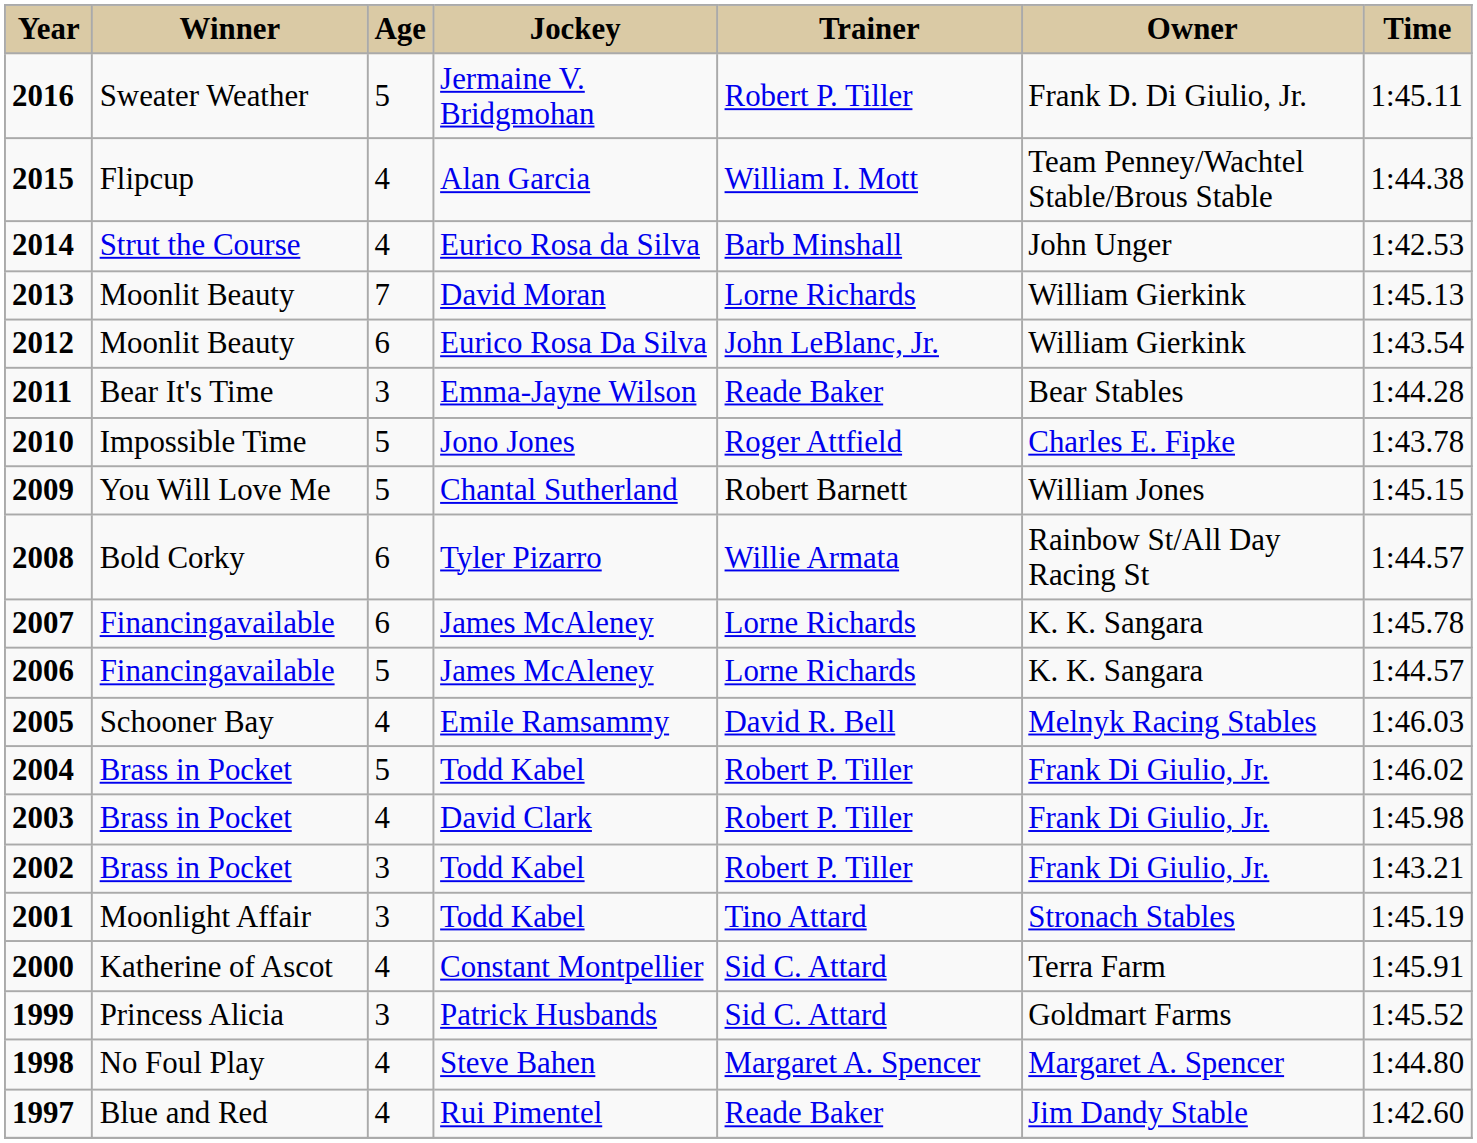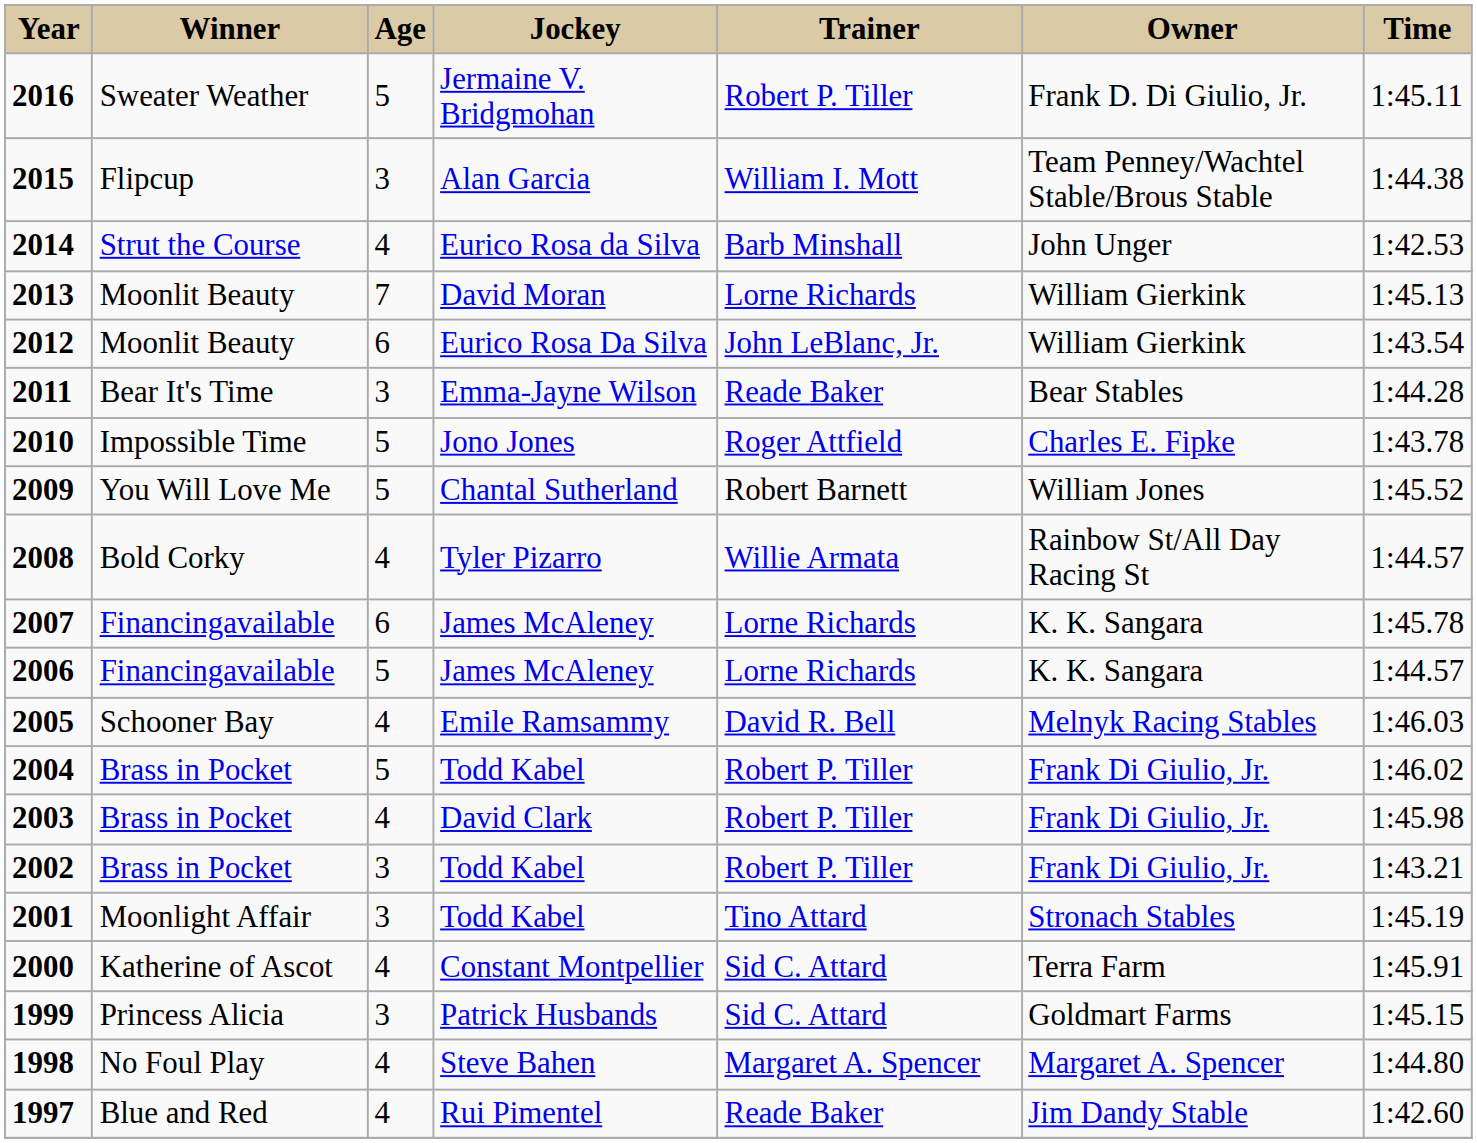 <table class="wikitable sortable">
 <tr>
 <th style="background-color:#DACAA5; width:38px">Year <br></th>
 <th style="background-color:#DACAA5; width:135px">Winner <br></th>
 <th style="background-color:#DACAA5">Age<br></th>
 <th style="background-color:#DACAA5; width:140px">Jockey <br></th>
 <th style="background-color:#DACAA5; width:150px">Trainer <br></th>
 <th style="background-color:#DACAA5; width:170px">Owner <br></th>
 <th style="background-color:#DACAA5">Time</th>
 </tr>
 <tr>
 <td><strong>2016</strong></td>
 <td>Sweater Weather</td>
 <td>5</td>
 <td><a href='#'>Jermaine V. Bridgmohan</a></td>
 <td><a href='#'>Robert P. Tiller</a></td>
 <td>Frank D. Di Giulio, Jr.</td>
 <td>1:45.11</td>
 </tr>
 <tr>
 <td><strong>2015</strong></td>
 <td>Flipcup</td>
-<td>4</td>
+<td>3</td>
 <td><a href='#'>Alan Garcia</a></td>
 <td><a href='#'>William I. Mott</a></td>
 <td>Team Penney/Wachtel Stable/Brous Stable</td>
 <td>1:44.38</td>
 </tr>
 <tr>
 <td><strong>2014</strong></td>
 <td><a href='#'>Strut the Course</a></td>
 <td>4</td>
 <td><a href='#'>Eurico Rosa da Silva</a></td>
 <td><a href='#'>Barb Minshall</a></td>
 <td>John Unger</td>
 <td>1:42.53</td>
 </tr>
 <tr>
 <td><strong>2013</strong></td>
 <td>Moonlit Beauty</td>
 <td>7</td>
 <td><a href='#'>David Moran</a></td>
 <td><a href='#'>Lorne Richards</a></td>
 <td>William Gierkink</td>
 <td>1:45.13</td>
 </tr>
 <tr>
 <td><strong>2012</strong></td>
 <td>Moonlit Beauty</td>
 <td>6</td>
 <td><a href='#'>Eurico Rosa Da Silva</a></td>
 <td><a href='#'>John LeBlanc, Jr.</a></td>
 <td>William Gierkink</td>
 <td>1:43.54</td>
 </tr>
 <tr>
 <td><strong>2011</strong></td>
 <td>Bear It's Time</td>
 <td>3</td>
 <td><a href='#'>Emma-Jayne Wilson</a></td>
 <td><a href='#'>Reade Baker</a></td>
 <td>Bear Stables</td>
 <td>1:44.28</td>
 </tr>
 <tr>
 <td><strong>2010</strong></td>
 <td>Impossible Time</td>
 <td>5</td>
 <td><a href='#'>Jono Jones</a></td>
 <td><a href='#'>Roger Attfield</a></td>
 <td><a href='#'>Charles E. Fipke</a></td>
 <td>1:43.78</td>
 </tr>
 <tr>
 <td><strong>2009</strong></td>
 <td>You Will Love Me</td>
 <td>5</td>
 <td><a href='#'>Chantal Sutherland</a></td>
 <td>Robert Barnett</td>
 <td>William Jones</td>
-<td>1:45.15</td>
+<td>1:45.52</td>
 </tr>
 <tr>
 <td><strong>2008</strong></td>
 <td>Bold Corky</td>
-<td>6</td>
+<td>4</td>
 <td><a href='#'>Tyler Pizarro</a></td>
 <td><a href='#'>Willie Armata</a></td>
 <td>Rainbow St/All Day Racing St</td>
 <td>1:44.57</td>
 </tr>
 <tr>
 <td><strong>2007</strong></td>
 <td><a href='#'>Financingavailable</a></td>
 <td>6</td>
 <td><a href='#'>James McAleney</a></td>
 <td><a href='#'>Lorne Richards</a></td>
 <td>K. K. Sangara</td>
 <td>1:45.78</td>
 </tr>
 <tr>
 <td><strong>2006</strong></td>
 <td><a href='#'>Financingavailable</a></td>
 <td>5</td>
 <td><a href='#'>James McAleney</a></td>
 <td><a href='#'>Lorne Richards</a></td>
 <td>K. K. Sangara</td>
 <td>1:44.57</td>
 </tr>
 <tr>
 <td><strong>2005</strong></td>
 <td>Schooner Bay</td>
 <td>4</td>
 <td><a href='#'>Emile Ramsammy</a></td>
 <td><a href='#'>David R. Bell</a></td>
 <td><a href='#'>Melnyk Racing Stables</a></td>
 <td>1:46.03</td>
 </tr>
 <tr>
 <td><strong>2004</strong></td>
 <td><a href='#'>Brass in Pocket</a></td>
 <td>5</td>
 <td><a href='#'>Todd Kabel</a></td>
 <td><a href='#'>Robert P. Tiller</a></td>
 <td><a href='#'>Frank Di Giulio, Jr.</a></td>
 <td>1:46.02</td>
 </tr>
 <tr>
 <td><strong>2003</strong></td>
 <td><a href='#'>Brass in Pocket</a></td>
 <td>4</td>
 <td><a href='#'>David Clark</a></td>
 <td><a href='#'>Robert P. Tiller</a></td>
 <td><a href='#'>Frank Di Giulio, Jr.</a></td>
 <td>1:45.98</td>
 </tr>
 <tr>
 <td><strong>2002</strong></td>
 <td><a href='#'>Brass in Pocket</a></td>
 <td>3</td>
 <td><a href='#'>Todd Kabel</a></td>
 <td><a href='#'>Robert P. Tiller</a></td>
 <td><a href='#'>Frank Di Giulio, Jr.</a></td>
 <td>1:43.21</td>
 </tr>
 <tr>
 <td><strong>2001</strong></td>
 <td>Moonlight Affair</td>
 <td>3</td>
 <td><a href='#'>Todd Kabel</a></td>
 <td><a href='#'>Tino Attard</a></td>
 <td><a href='#'>Stronach Stables</a></td>
 <td>1:45.19</td>
 </tr>
 <tr>
 <td><strong>2000</strong></td>
 <td>Katherine of Ascot</td>
 <td>4</td>
 <td><a href='#'>Constant Montpellier</a></td>
 <td><a href='#'>Sid C. Attard</a></td>
 <td>Terra Farm</td>
 <td>1:45.91</td>
 </tr>
 <tr>
 <td><strong>1999</strong></td>
 <td>Princess Alicia</td>
 <td>3</td>
 <td><a href='#'>Patrick Husbands</a></td>
 <td><a href='#'>Sid C. Attard</a></td>
 <td>Goldmart Farms</td>
-<td>1:45.52</td>
+<td>1:45.15</td>
 </tr>
 <tr>
 <td><strong>1998</strong></td>
 <td>No Foul Play</td>
 <td>4</td>
 <td><a href='#'>Steve Bahen</a></td>
 <td><a href='#'>Margaret A. Spencer</a></td>
 <td><a href='#'>Margaret A. Spencer</a></td>
 <td>1:44.80</td>
 </tr>
 <tr>
 <td><strong>1997</strong></td>
 <td>Blue and Red</td>
 <td>4</td>
 <td><a href='#'>Rui Pimentel</a></td>
 <td><a href='#'>Reade Baker</a></td>
 <td><a href='#'>Jim Dandy Stable</a></td>
 <td>1:42.60</td>
 </tr>
 <tr>
 </tr>
 </table>
